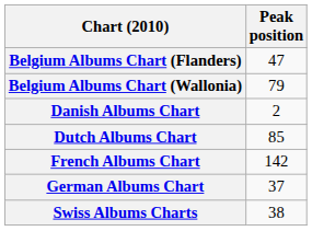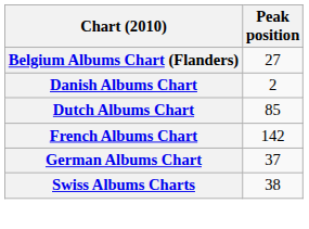 <table class="wikitable plainrowheaders sortable" style="text-align:center;">
 <tr>
 <th scope="col">Chart (2010)</th>
 <th scope="col">Peak<br>position</th>
 </tr>
 <tr>
 <th scope="row"><a href='#'>Belgium Albums Chart</a> (Flanders)</th>
-<td>47</td>
-</tr>
-<tr>
-<th scope="row"><a href='#'>Belgium Albums Chart</a> (Wallonia)</th>
-<td>79</td>
+<td>27</td>
 </tr>
 <tr>
 <th scope="row"><a href='#'>Danish Albums Chart</a></th>
 <td>2</td>
 </tr>
 <tr>
 <th scope="row"><a href='#'>Dutch Albums Chart</a></th>
 <td>85</td>
 </tr>
 <tr>
 <th scope="row"><a href='#'>French Albums Chart</a></th>
 <td>142</td>
 </tr>
 <tr>
 <th scope="row"><a href='#'>German Albums Chart</a></th>
 <td>37</td>
 </tr>
 <tr>
 <th scope="row"><a href='#'>Swiss Albums Charts</a></th>
 <td>38</td>
 </tr>
 </table>
